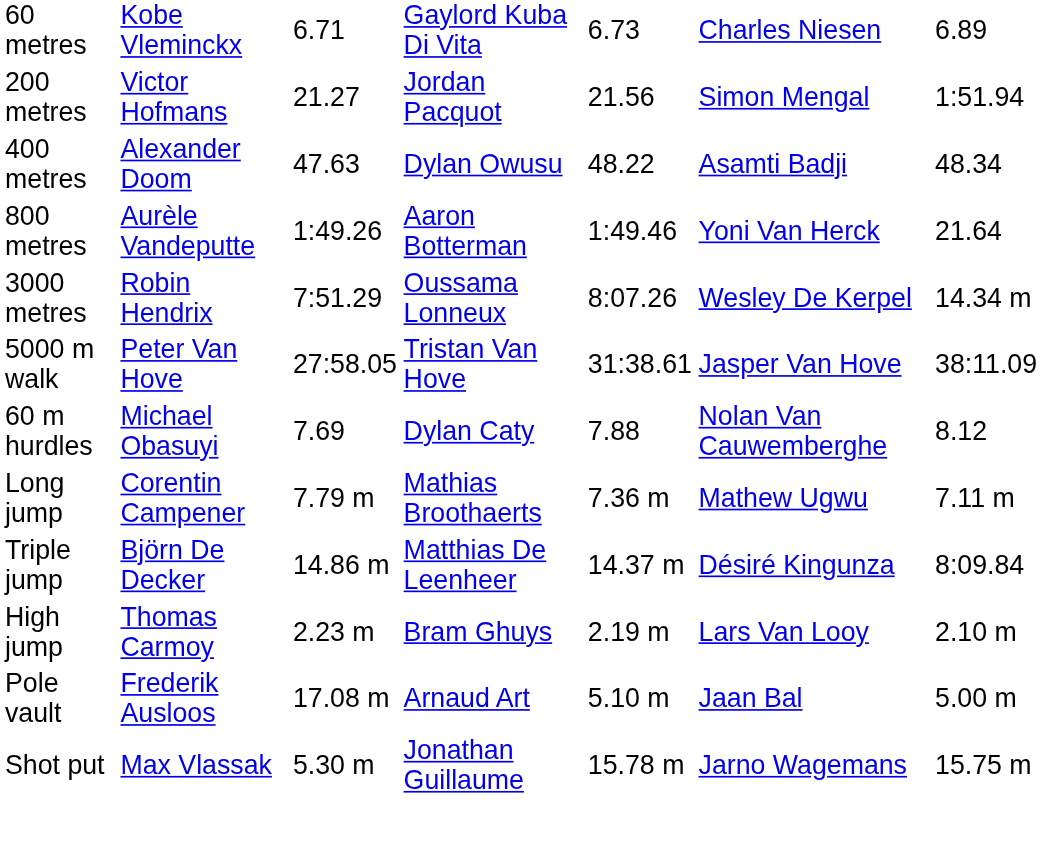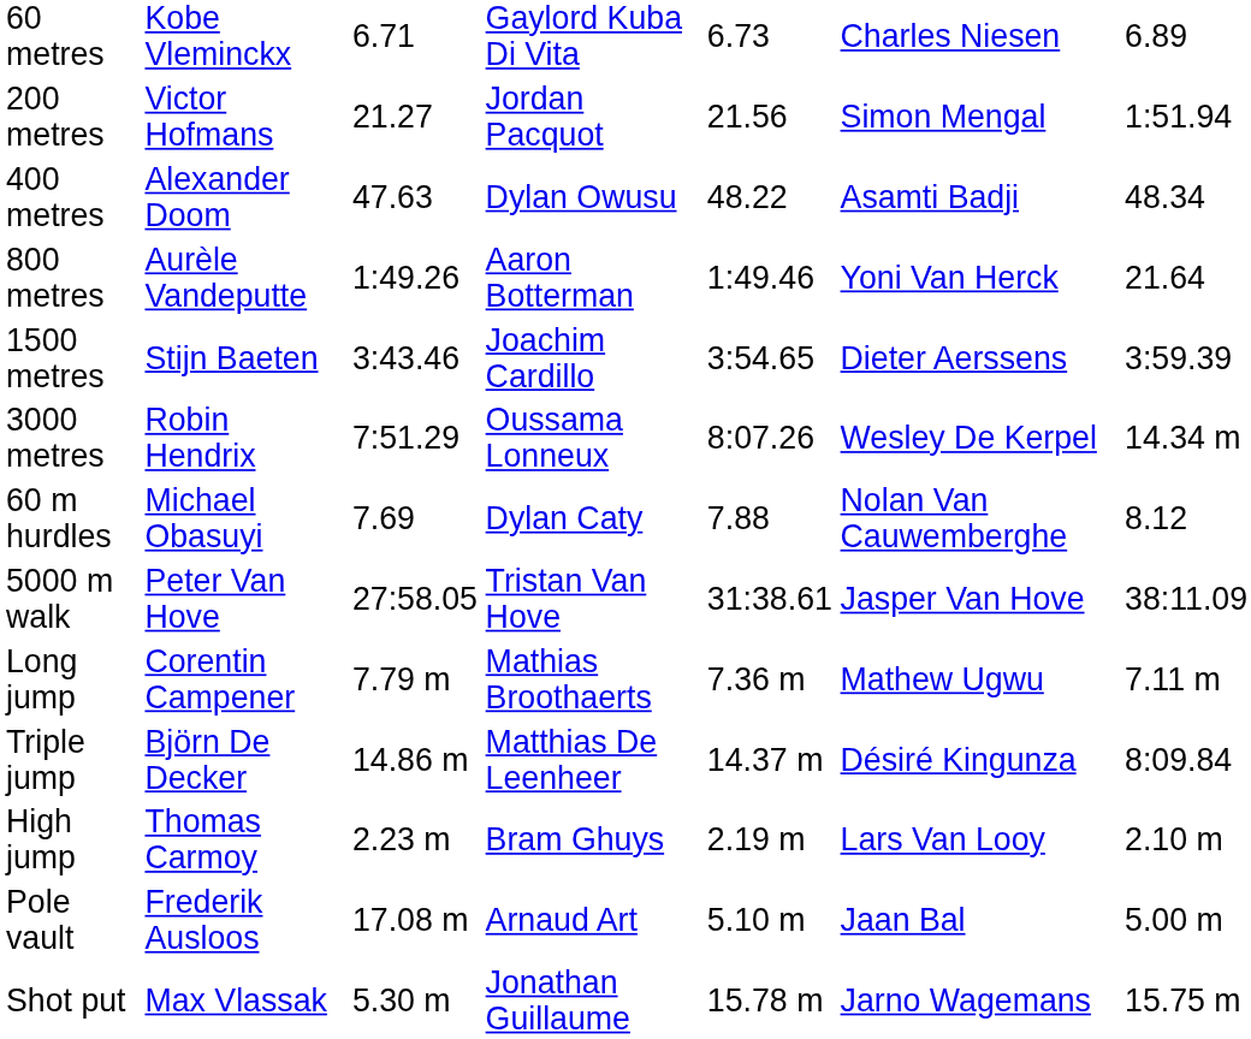 <table>
 <tr>
 <td>60 metres</td>
 <td><a href='#'>Kobe Vleminckx</a></td>
 <td>6.71</td>
 <td><a href='#'>Gaylord Kuba Di Vita</a></td>
 <td>6.73</td>
 <td><a href='#'>Charles Niesen</a></td>
 <td>6.89</td>
 </tr>
 <tr>
 <td>200 metres</td>
 <td><a href='#'>Victor Hofmans</a></td>
 <td>21.27</td>
 <td><a href='#'>Jordan Pacquot</a></td>
 <td>21.56</td>
 <td><a href='#'>Simon Mengal</a></td>
 <td>1:51.94</td>
 </tr>
 <tr>
 <td>400 metres</td>
 <td><a href='#'>Alexander Doom</a></td>
 <td>47.63</td>
 <td><a href='#'>Dylan Owusu</a></td>
 <td>48.22</td>
 <td><a href='#'>Asamti Badji</a></td>
 <td>48.34</td>
 </tr>
 <tr>
 <td>800 metres</td>
 <td><a href='#'>Aurèle Vandeputte</a></td>
 <td>1:49.26</td>
 <td><a href='#'>Aaron Botterman</a></td>
 <td>1:49.46</td>
 <td><a href='#'>Yoni Van Herck</a></td>
 <td>21.64</td>
 </tr>
 <tr>
+<td>1500 metres</td>
+<td><a href='#'>Stijn Baeten</a></td>
+<td>3:43.46</td>
+<td><a href='#'>Joachim Cardillo</a></td>
+<td>3:54.65</td>
+<td><a href='#'>Dieter Aerssens</a></td>
+<td>3:59.39</td>
+</tr>
+<tr>
 <td>3000 metres</td>
 <td><a href='#'>Robin Hendrix</a></td>
 <td>7:51.29</td>
 <td><a href='#'>Oussama Lonneux</a></td>
 <td>8:07.26</td>
 <td><a href='#'>Wesley De Kerpel</a></td>
 <td>14.34 m</td>
 </tr>
 <tr>
+<td>60 m hurdles</td>
+<td><a href='#'>Michael Obasuyi</a></td>
+<td>7.69</td>
+<td><a href='#'>Dylan Caty</a></td>
+<td>7.88</td>
+<td><a href='#'>Nolan Van Cauwemberghe</a></td>
+<td>8.12</td>
+</tr>
+<tr>
 <td>5000 m walk</td>
 <td><a href='#'>Peter Van Hove</a></td>
 <td>27:58.05</td>
 <td><a href='#'>Tristan Van Hove</a></td>
 <td>31:38.61</td>
 <td><a href='#'>Jasper Van Hove</a></td>
 <td>38:11.09</td>
-</tr>
-<tr>
-<td>60 m hurdles</td>
-<td><a href='#'>Michael Obasuyi</a></td>
-<td>7.69</td>
-<td><a href='#'>Dylan Caty</a></td>
-<td>7.88</td>
-<td><a href='#'>Nolan Van Cauwemberghe</a></td>
-<td>8.12</td>
 </tr>
 <tr>
 <td>Long jump</td>
 <td><a href='#'>Corentin Campener</a></td>
 <td>7.79 m</td>
 <td><a href='#'>Mathias Broothaerts</a></td>
 <td>7.36 m</td>
 <td><a href='#'>Mathew Ugwu</a></td>
 <td>7.11 m</td>
 </tr>
 <tr>
 <td>Triple jump</td>
 <td><a href='#'>Björn De Decker</a></td>
 <td>14.86 m</td>
 <td><a href='#'>Matthias De Leenheer</a></td>
 <td>14.37 m</td>
 <td><a href='#'>Désiré Kingunza</a></td>
 <td>8:09.84</td>
 </tr>
 <tr>
 <td>High jump</td>
 <td><a href='#'>Thomas Carmoy</a></td>
 <td>2.23 m</td>
 <td><a href='#'>Bram Ghuys</a></td>
 <td>2.19 m</td>
 <td><a href='#'>Lars Van Looy</a></td>
 <td>2.10 m</td>
 </tr>
 <tr>
 <td>Pole vault</td>
 <td><a href='#'>Frederik Ausloos</a></td>
 <td>17.08 m</td>
 <td><a href='#'>Arnaud Art</a></td>
 <td>5.10 m</td>
 <td><a href='#'>Jaan Bal</a></td>
 <td>5.00 m</td>
 </tr>
 <tr>
 <td>Shot put</td>
 <td><a href='#'>Max Vlassak</a></td>
 <td>5.30 m</td>
 <td><a href='#'>Jonathan Guillaume</a></td>
 <td>15.78 m</td>
 <td><a href='#'>Jarno Wagemans</a></td>
 <td>15.75 m</td>
 </tr>
 </table>
